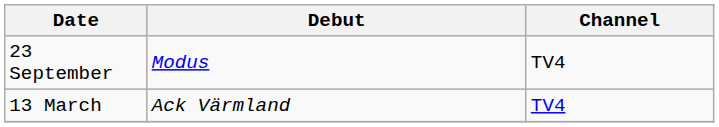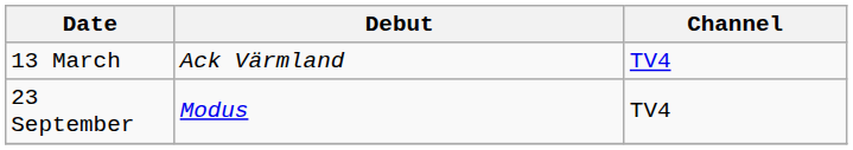 <table class="wikitable">
 <tr>
 <th width=90>Date</th>
 <th width=250>Debut</th>
 <th width=120>Channel</th>
 </tr>
 <tr>
+<td>13 March</td>
+<td><em>Ack Värmland</em></td>
+<td><a href='#'>TV4</a></td>
+</tr>
+<tr>
 <td>23 September</td>
 <td><em><a href='#'>Modus</a></em></td>
 <td>TV4</td>
 </tr>
 <tr>
-<td>13 March</td>
-<td><em>Ack Värmland</em></td>
-<td><a href='#'>TV4</a></td>
-</tr>
-<tr>
 </tr>
 </table>
